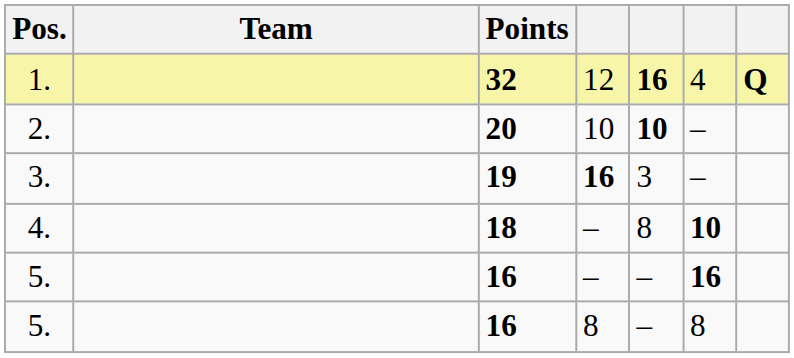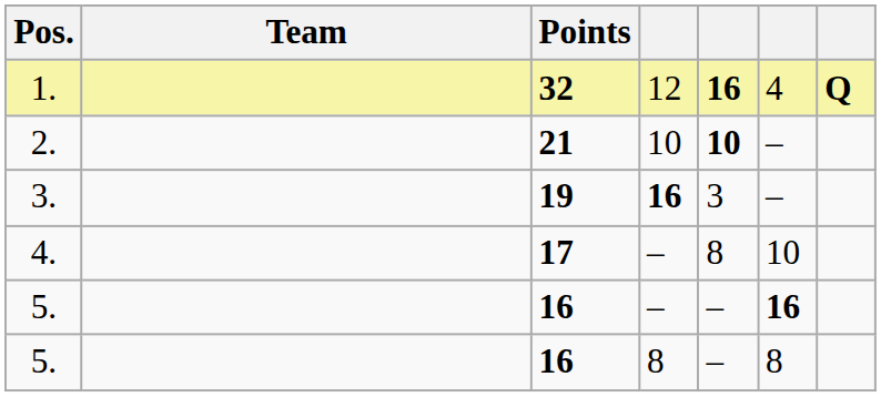 <table class="wikitable">
 <tr>
 <th width=10px>Pos.</th>
 <th width=200px>Team</th>
 <th width=20px>Points</th>
 <th width=20px></th>
 <th width=20px></th>
 <th width=20px></th>
 <th width=20px></th>
 </tr>
 <tr style="background:#f7f6a8;">
 <td align=center>1.</td>
 <td></td>
 <td><strong>32</strong></td>
 <td>12</td>
 <td><strong>16</strong></td>
 <td>4</td>
 <td><strong>Q</strong></td>
 </tr>
 <tr>
 <td align=center>2.</td>
 <td></td>
-<td><strong>20</strong></td>
+<td><strong>21</strong></td>
 <td>10</td>
 <td><strong>10</strong></td>
 <td>–</td>
 <td></td>
 </tr>
 <tr>
 <td align=center>3.</td>
 <td></td>
 <td><strong>19</strong></td>
 <td><strong>16</strong></td>
 <td>3</td>
 <td>–</td>
 <td></td>
 </tr>
 <tr>
 <td align=center>4.</td>
 <td></td>
-<td><strong>18</strong></td>
+<td><strong>17</strong></td>
 <td>–</td>
 <td>8</td>
-<td><strong>10</strong></td>
+<td>10</td>
 <td></td>
 </tr>
 <tr>
 <td align=center>5.</td>
 <td></td>
 <td><strong>16</strong></td>
 <td>–</td>
 <td>–</td>
 <td><strong>16</strong></td>
 <td></td>
 </tr>
 <tr>
 <td align=center>5.</td>
 <td></td>
 <td><strong>16</strong></td>
 <td>8</td>
 <td>–</td>
 <td>8</td>
 <td></td>
 </tr>
 </table>
